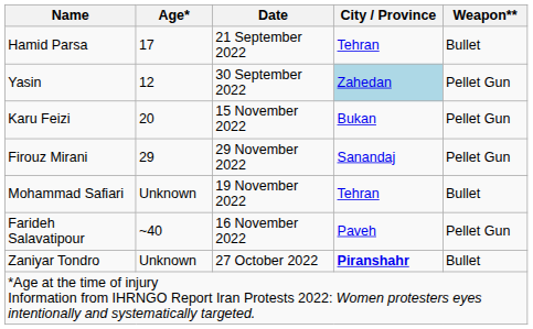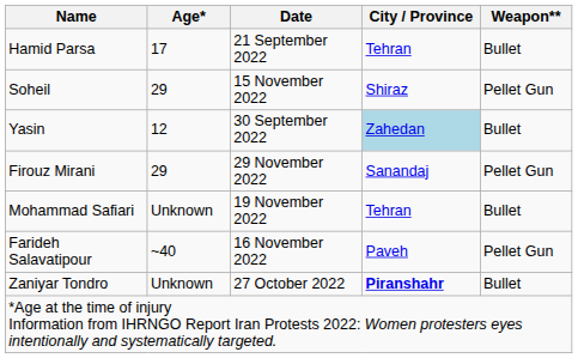 <table class="wikitable">
 <tr>
 <th>Name</th>
 <th>Age*</th>
 <th>Date</th>
 <th>City / Province</th>
 <th>Weapon**</th>
 </tr>
 <tr>
 <td>Hamid Parsa</td>
 <td>17</td>
 <td>21 September 2022</td>
 <td><a href='#'>Tehran</a></td>
 <td>Bullet</td>
 </tr>
 <tr>
+<td>Soheil</td>
+<td>29</td>
+<td>15 November 2022</td>
+<td><a href='#'>Shiraz</a></td>
+<td>Pellet Gun</td>
+</tr>
+<tr>
 <td>Yasin </td>
 <td>12</td>
 <td>30 September 2022</td>
 <td style="background: lightblue;"><a href='#'>Zahedan</a></td>
-<td>Pellet Gun</td>
-</tr>
-<tr>
-<td>Karu Feizi</td>
-<td>20</td>
-<td>15 November 2022</td>
-<td><a href='#'>Bukan</a></td>
-<td>Pellet Gun</td>
+<td>Bullet</td>
 </tr>
 <tr>
 <td>Firouz Mirani</td>
 <td>29</td>
 <td>29 November 2022</td>
 <td><a href='#'>Sanandaj</a></td>
 <td>Pellet Gun</td>
 </tr>
 <tr>
 <td>Mohammad Safiari</td>
 <td>Unknown</td>
 <td>19 November 2022</td>
 <td><a href='#'>Tehran</a></td>
 <td>Bullet</td>
 </tr>
 <tr>
 <td>Farideh Salavatipour</td>
 <td>~40</td>
 <td>16 November 2022</td>
 <td><a href='#'>Paveh</a></td>
 <td>Pellet Gun</td>
 </tr>
 <tr>
 <td>Zaniyar Tondro</td>
 <td>Unknown</td>
 <td>27 October 2022</td>
 <td><strong><a href='#'>Piranshahr</a></strong></td>
 <td>Bullet</td>
 </tr>
 <tr>
 <td colspan="5">*Age at the time of injury<br>Information from IHRNGO Report Iran Protests 2022: <em>Women protesters eyes intentionally and systematically targeted.</em></td>
 </tr>
 </table>
